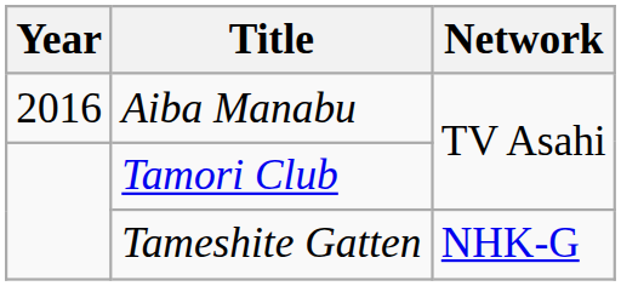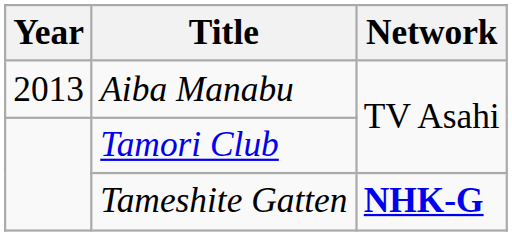 <table class="wikitable">
 <tr>
 <th>Year</th>
 <th>Title</th>
 <th>Network</th>
 </tr>
 <tr>
-<td>2016</td>
+<td>2013</td>
 <td><em>Aiba Manabu</em></td>
 <td rowspan="2">TV Asahi</td>
 </tr>
 <tr>
 <td rowspan="2"></td>
 <td><em><a href='#'>Tamori Club</a></em></td>
 </tr>
 <tr>
 <td><em>Tameshite Gatten</em></td>
-<td><a href='#'>NHK-G</a></td>
+<td><strong><a href='#'>NHK-G</a></strong></td>
 </tr>
 </table>
